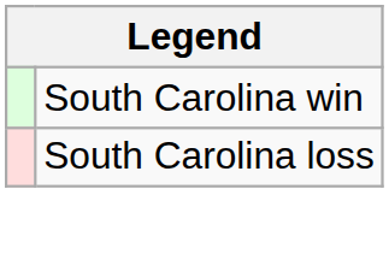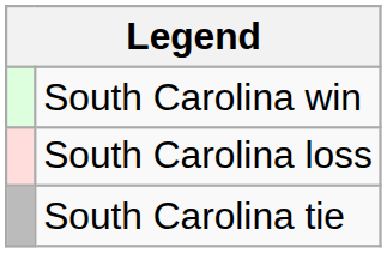 <table class="wikitable" style="font-size:90%">
 <tr>
 <th colspan="2">Legend</th>
 </tr>
 <tr>
 <td bgcolor="#ddffdd"> </td>
 <td>South Carolina win</td>
 </tr>
 <tr>
 <td bgcolor="#ffdddd"> </td>
 <td>South Carolina loss</td>
 </tr>
+<tr>
+<td bgcolor="#bbbbbb"> </td>
+<td>South Carolina tie</td>
+</tr>
 </table>
